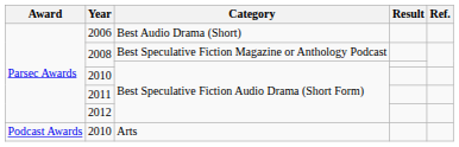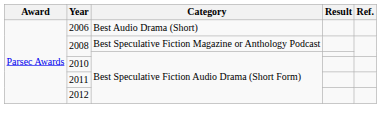 <table class="wikitable sortable">
 <tr>
 <th>Award</th>
 <th>Year</th>
 <th>Category</th>
 <th>Result</th>
 <th>Ref.</th>
 </tr>
 <tr>
 <td rowspan="6"><a href='#'>Parsec Awards</a></td>
 <td>2006</td>
 <td>Best Audio Drama (Short)</td>
 <td></td>
 <td></td>
 </tr>
 <tr>
 <td rowspan="2">2008</td>
 <td>Best Speculative Fiction Magazine or Anthology Podcast</td>
 <td></td>
 <td rowspan="2"></td>
 </tr>
 <tr>
 <td rowspan="4">Best Speculative Fiction Audio Drama (Short Form)</td>
 <td></td>
 </tr>
 <tr>
 <td>2010</td>
 <td></td>
 <td></td>
 </tr>
 <tr>
 <td>2011</td>
 <td></td>
 <td></td>
 </tr>
 <tr>
 <td>2012</td>
 <td></td>
 <td></td>
 </tr>
-<tr>
-<td><a href='#'>Podcast Awards</a></td>
-<td>2010</td>
-<td>Arts</td>
-<td></td>
-<td></td>
-</tr>
 </table>
